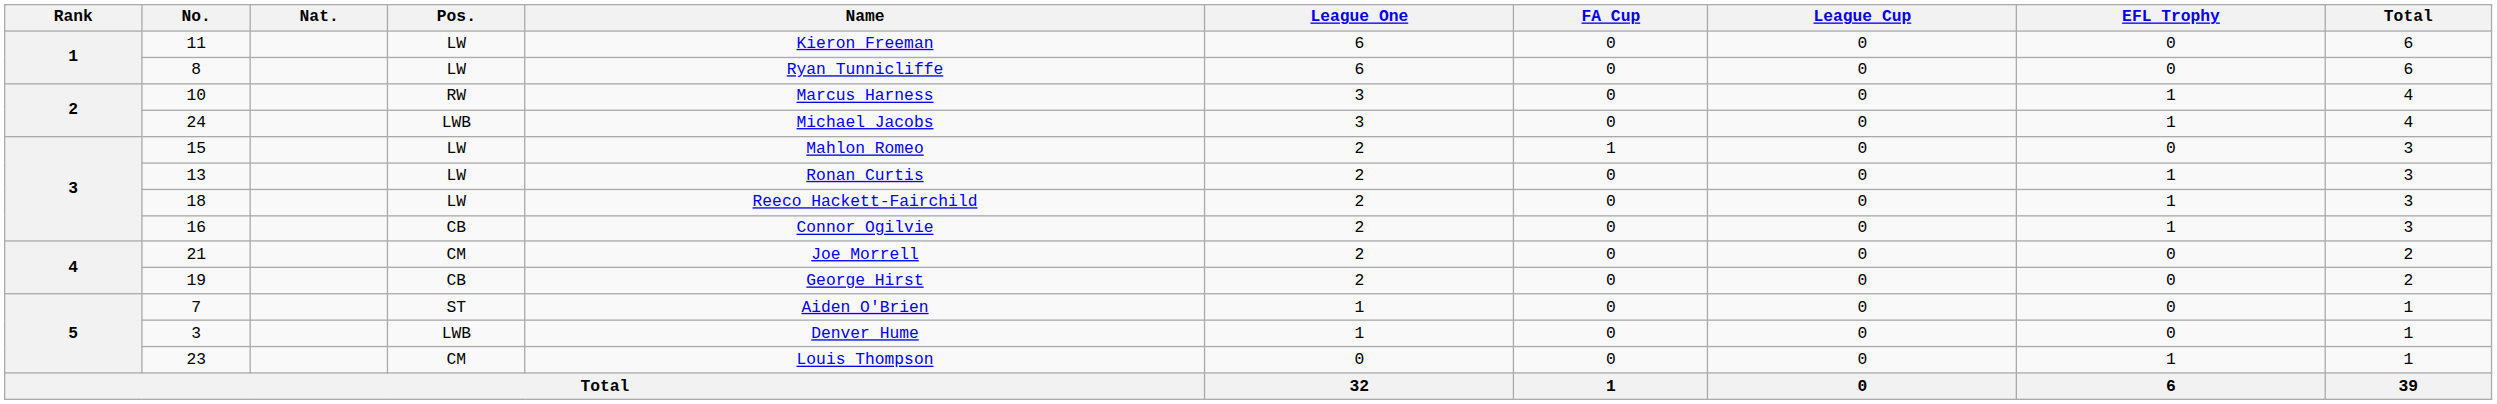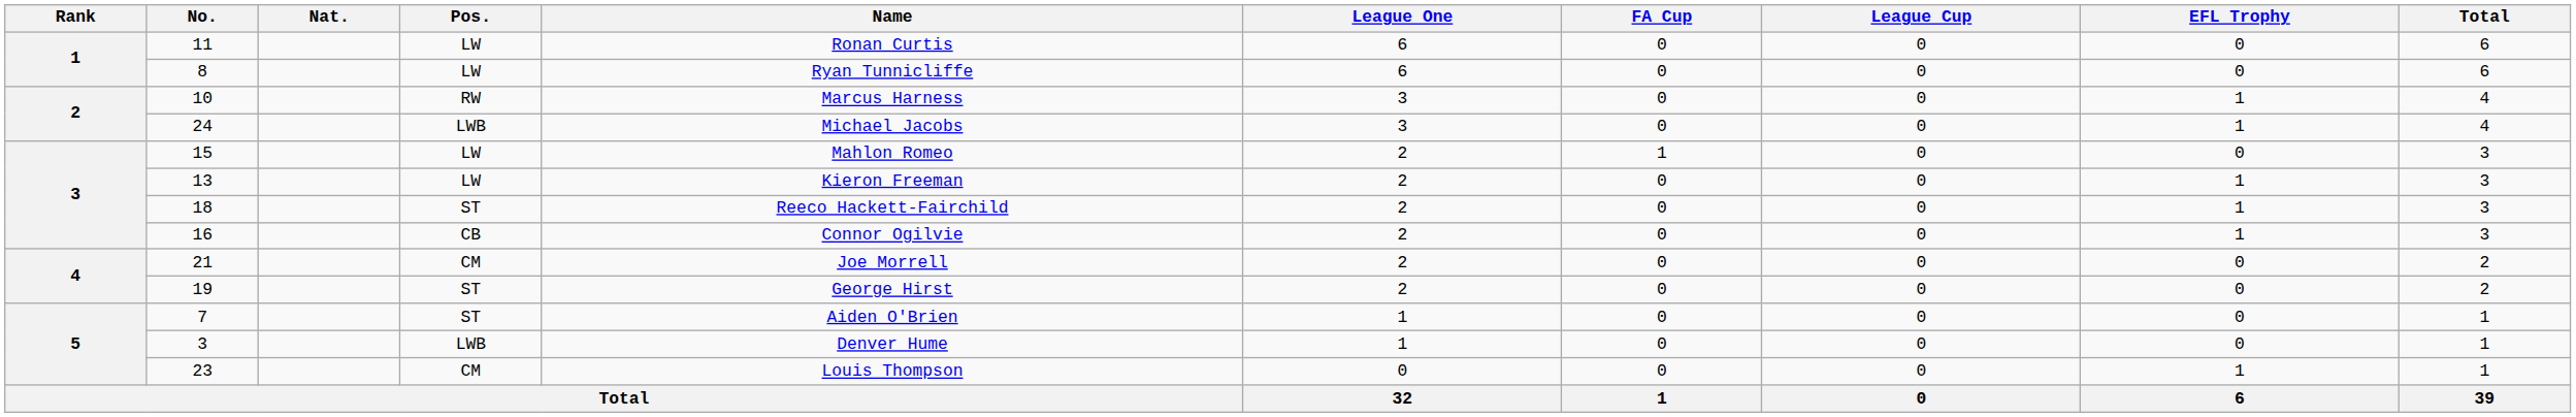 <table class="wikitable" style="text-align:center; font-size:95%; width:95%;">
 <tr>
 <th>Rank</th>
 <th>No.</th>
 <th>Nat.</th>
 <th>Pos.</th>
 <th>Name</th>
 <th><a href='#'>League One</a></th>
 <th><a href='#'>FA Cup</a></th>
 <th><a href='#'>League Cup</a></th>
 <th><a href='#'>EFL Trophy</a></th>
 <th>Total</th>
 </tr>
 <tr>
 <th rowspan="2">1</th>
 <td>11</td>
 <td></td>
 <td>LW</td>
-<td><a href='#'>Kieron Freeman</a></td>
+<td><a href='#'>Ronan Curtis</a></td>
 <td>6</td>
 <td>0</td>
 <td>0</td>
 <td>0</td>
 <td>6</td>
 </tr>
 <tr>
 <td>8</td>
 <td></td>
 <td>LW</td>
 <td><a href='#'>Ryan Tunnicliffe</a></td>
 <td>6</td>
 <td>0</td>
 <td>0</td>
 <td>0</td>
 <td>6</td>
 </tr>
 <tr>
 <th rowspan="2">2</th>
 <td>10</td>
 <td></td>
 <td>RW</td>
 <td><a href='#'>Marcus Harness</a></td>
 <td>3</td>
 <td>0</td>
 <td>0</td>
 <td>1</td>
 <td>4</td>
 </tr>
 <tr>
 <td>24</td>
 <td></td>
 <td>LWB</td>
 <td><a href='#'>Michael Jacobs</a></td>
 <td>3</td>
 <td>0</td>
 <td>0</td>
 <td>1</td>
 <td>4</td>
 </tr>
 <tr>
 <th rowspan="4">3</th>
 <td>15</td>
 <td></td>
 <td>LW</td>
 <td><a href='#'>Mahlon Romeo</a></td>
 <td>2</td>
 <td>1</td>
 <td>0</td>
 <td>0</td>
 <td>3</td>
 </tr>
 <tr>
 <td>13</td>
 <td></td>
 <td>LW</td>
-<td><a href='#'>Ronan Curtis</a></td>
+<td><a href='#'>Kieron Freeman</a></td>
 <td>2</td>
 <td>0</td>
 <td>0</td>
 <td>1</td>
 <td>3</td>
 </tr>
 <tr>
 <td>18</td>
 <td></td>
-<td>LW</td>
+<td>ST</td>
 <td><a href='#'>Reeco Hackett-Fairchild</a></td>
 <td>2</td>
 <td>0</td>
 <td>0</td>
 <td>1</td>
 <td>3</td>
 </tr>
 <tr>
 <td>16</td>
 <td></td>
 <td>CB</td>
 <td><a href='#'>Connor Ogilvie</a></td>
 <td>2</td>
 <td>0</td>
 <td>0</td>
 <td>1</td>
 <td>3</td>
 </tr>
 <tr>
 <th rowspan="2">4</th>
 <td>21</td>
 <td></td>
 <td>CM</td>
 <td><a href='#'>Joe Morrell</a></td>
 <td>2</td>
 <td>0</td>
 <td>0</td>
 <td>0</td>
 <td>2</td>
 </tr>
 <tr>
 <td>19</td>
 <td></td>
-<td>CB</td>
+<td>ST</td>
 <td><a href='#'>George Hirst</a></td>
 <td>2</td>
 <td>0</td>
 <td>0</td>
 <td>0</td>
 <td>2</td>
 </tr>
 <tr>
 <th rowspan="3">5</th>
 <td>7</td>
 <td></td>
 <td>ST</td>
 <td><a href='#'>Aiden O'Brien</a></td>
 <td>1</td>
 <td>0</td>
 <td>0</td>
 <td>0</td>
 <td>1</td>
 </tr>
 <tr>
 <td>3</td>
 <td></td>
 <td>LWB</td>
 <td><a href='#'>Denver Hume</a></td>
 <td>1</td>
 <td>0</td>
 <td>0</td>
 <td>0</td>
 <td>1</td>
 </tr>
 <tr>
 <td>23</td>
 <td></td>
 <td>CM</td>
 <td><a href='#'>Louis Thompson</a></td>
 <td>0</td>
 <td>0</td>
 <td>0</td>
 <td>1</td>
 <td>1</td>
 </tr>
 <tr>
 <th colspan="5">Total</th>
 <th>32</th>
 <th>1</th>
 <th>0</th>
 <th>6</th>
 <th>39</th>
 </tr>
 </table>
